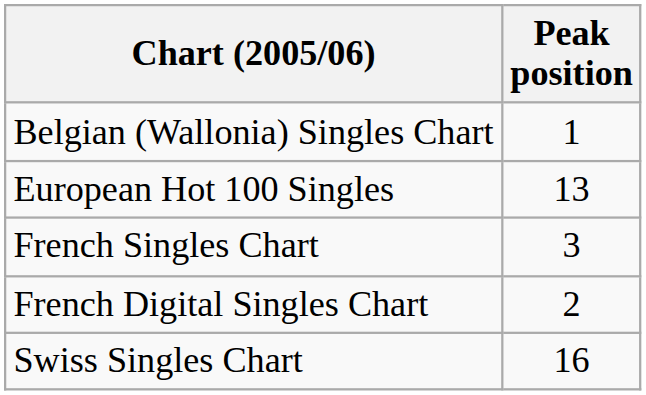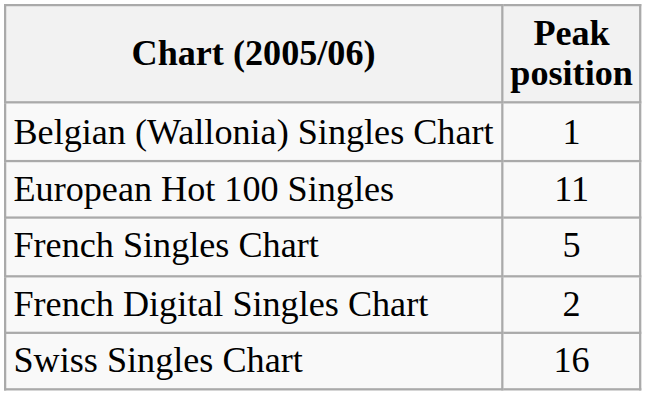 <table class="wikitable sortable">
 <tr>
 <th>Chart (2005/06)</th>
 <th>Peak<br>position</th>
 </tr>
 <tr>
 <td>Belgian (Wallonia) Singles Chart</td>
 <td align=center>1</td>
 </tr>
 <tr>
 <td>European Hot 100 Singles</td>
-<td align=center>13</td>
+<td align=center>11</td>
 </tr>
 <tr>
 <td>French Singles Chart</td>
-<td align=center>3</td>
+<td align=center>5</td>
 </tr>
 <tr>
 <td>French Digital Singles Chart</td>
 <td align=center>2</td>
 </tr>
 <tr>
 <td>Swiss Singles Chart</td>
 <td align=center>16</td>
 </tr>
 </table>
